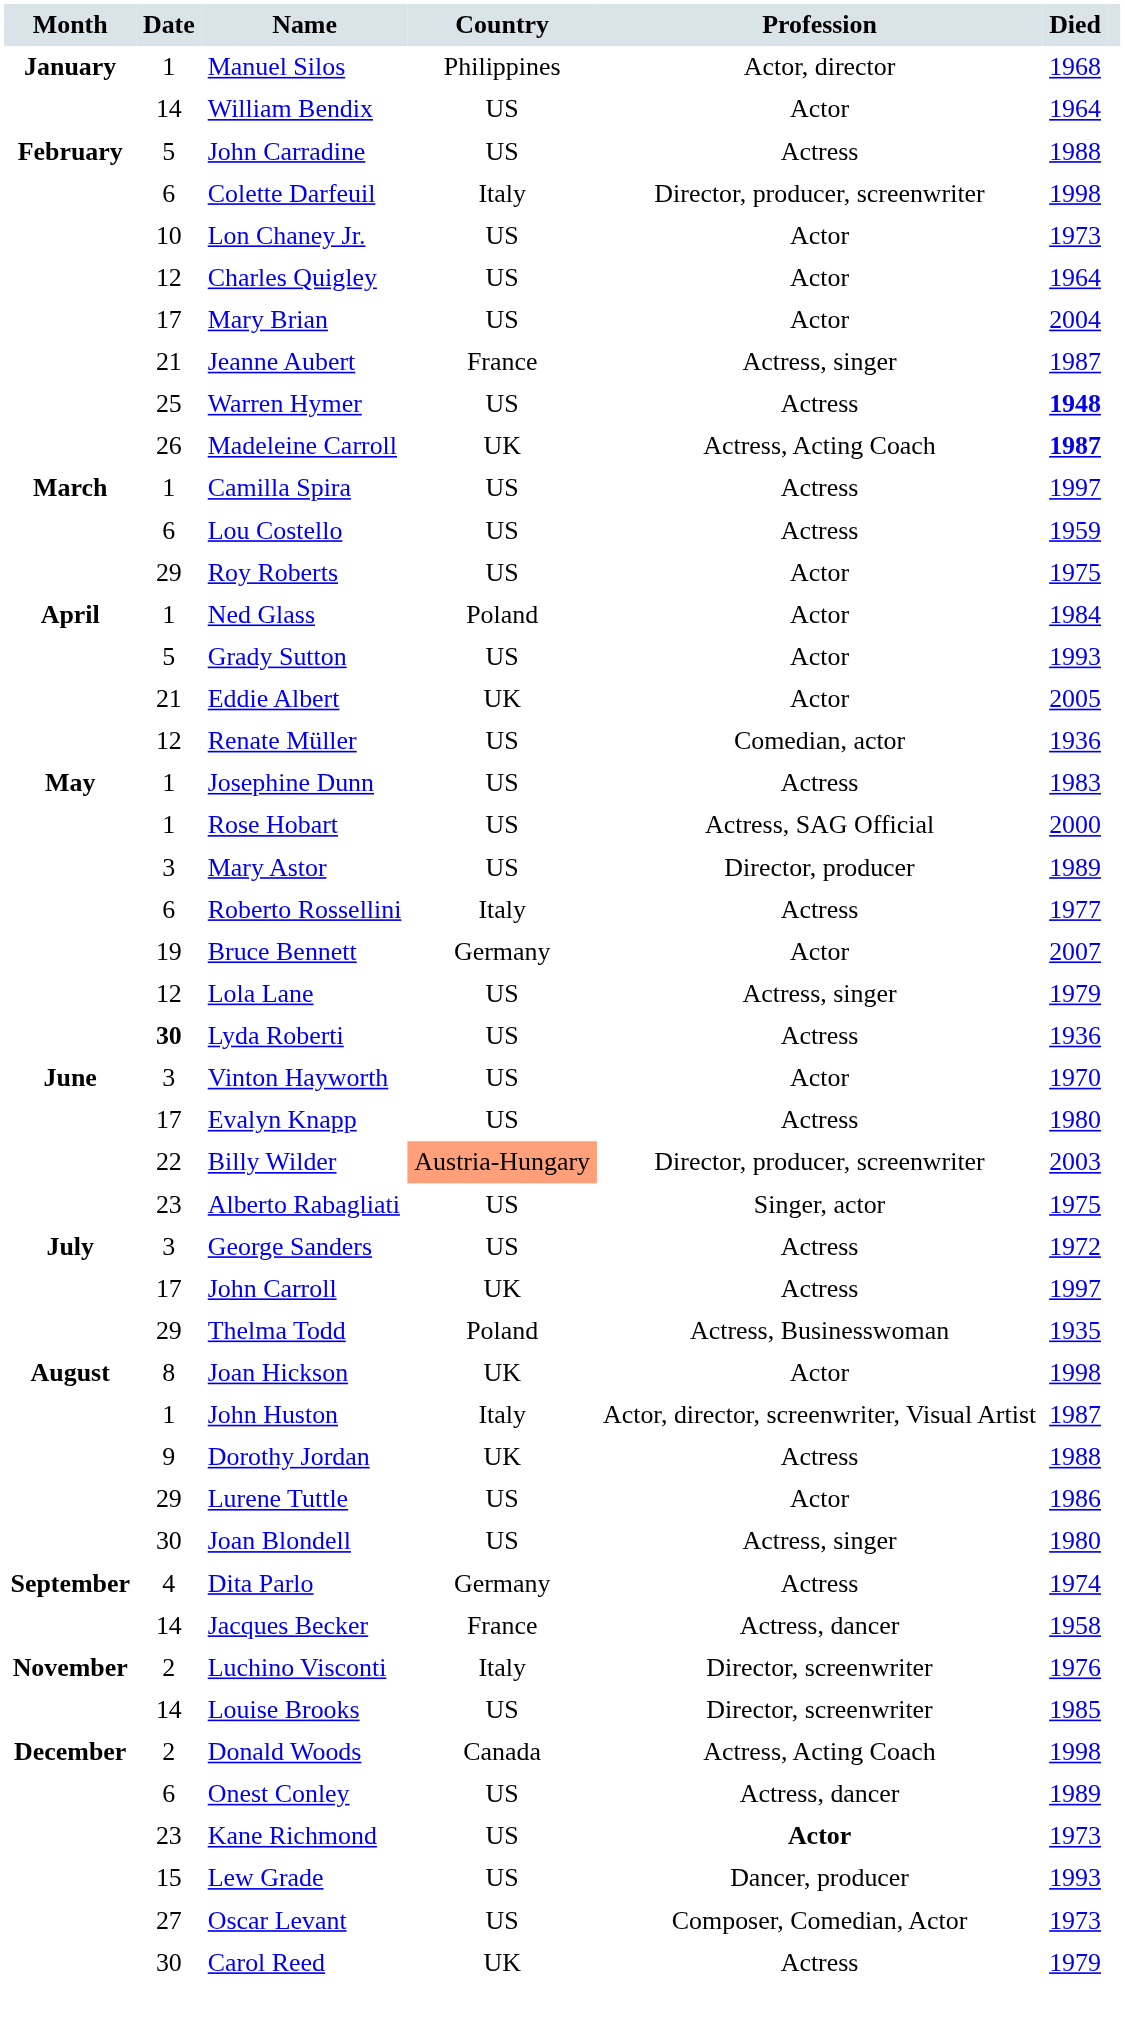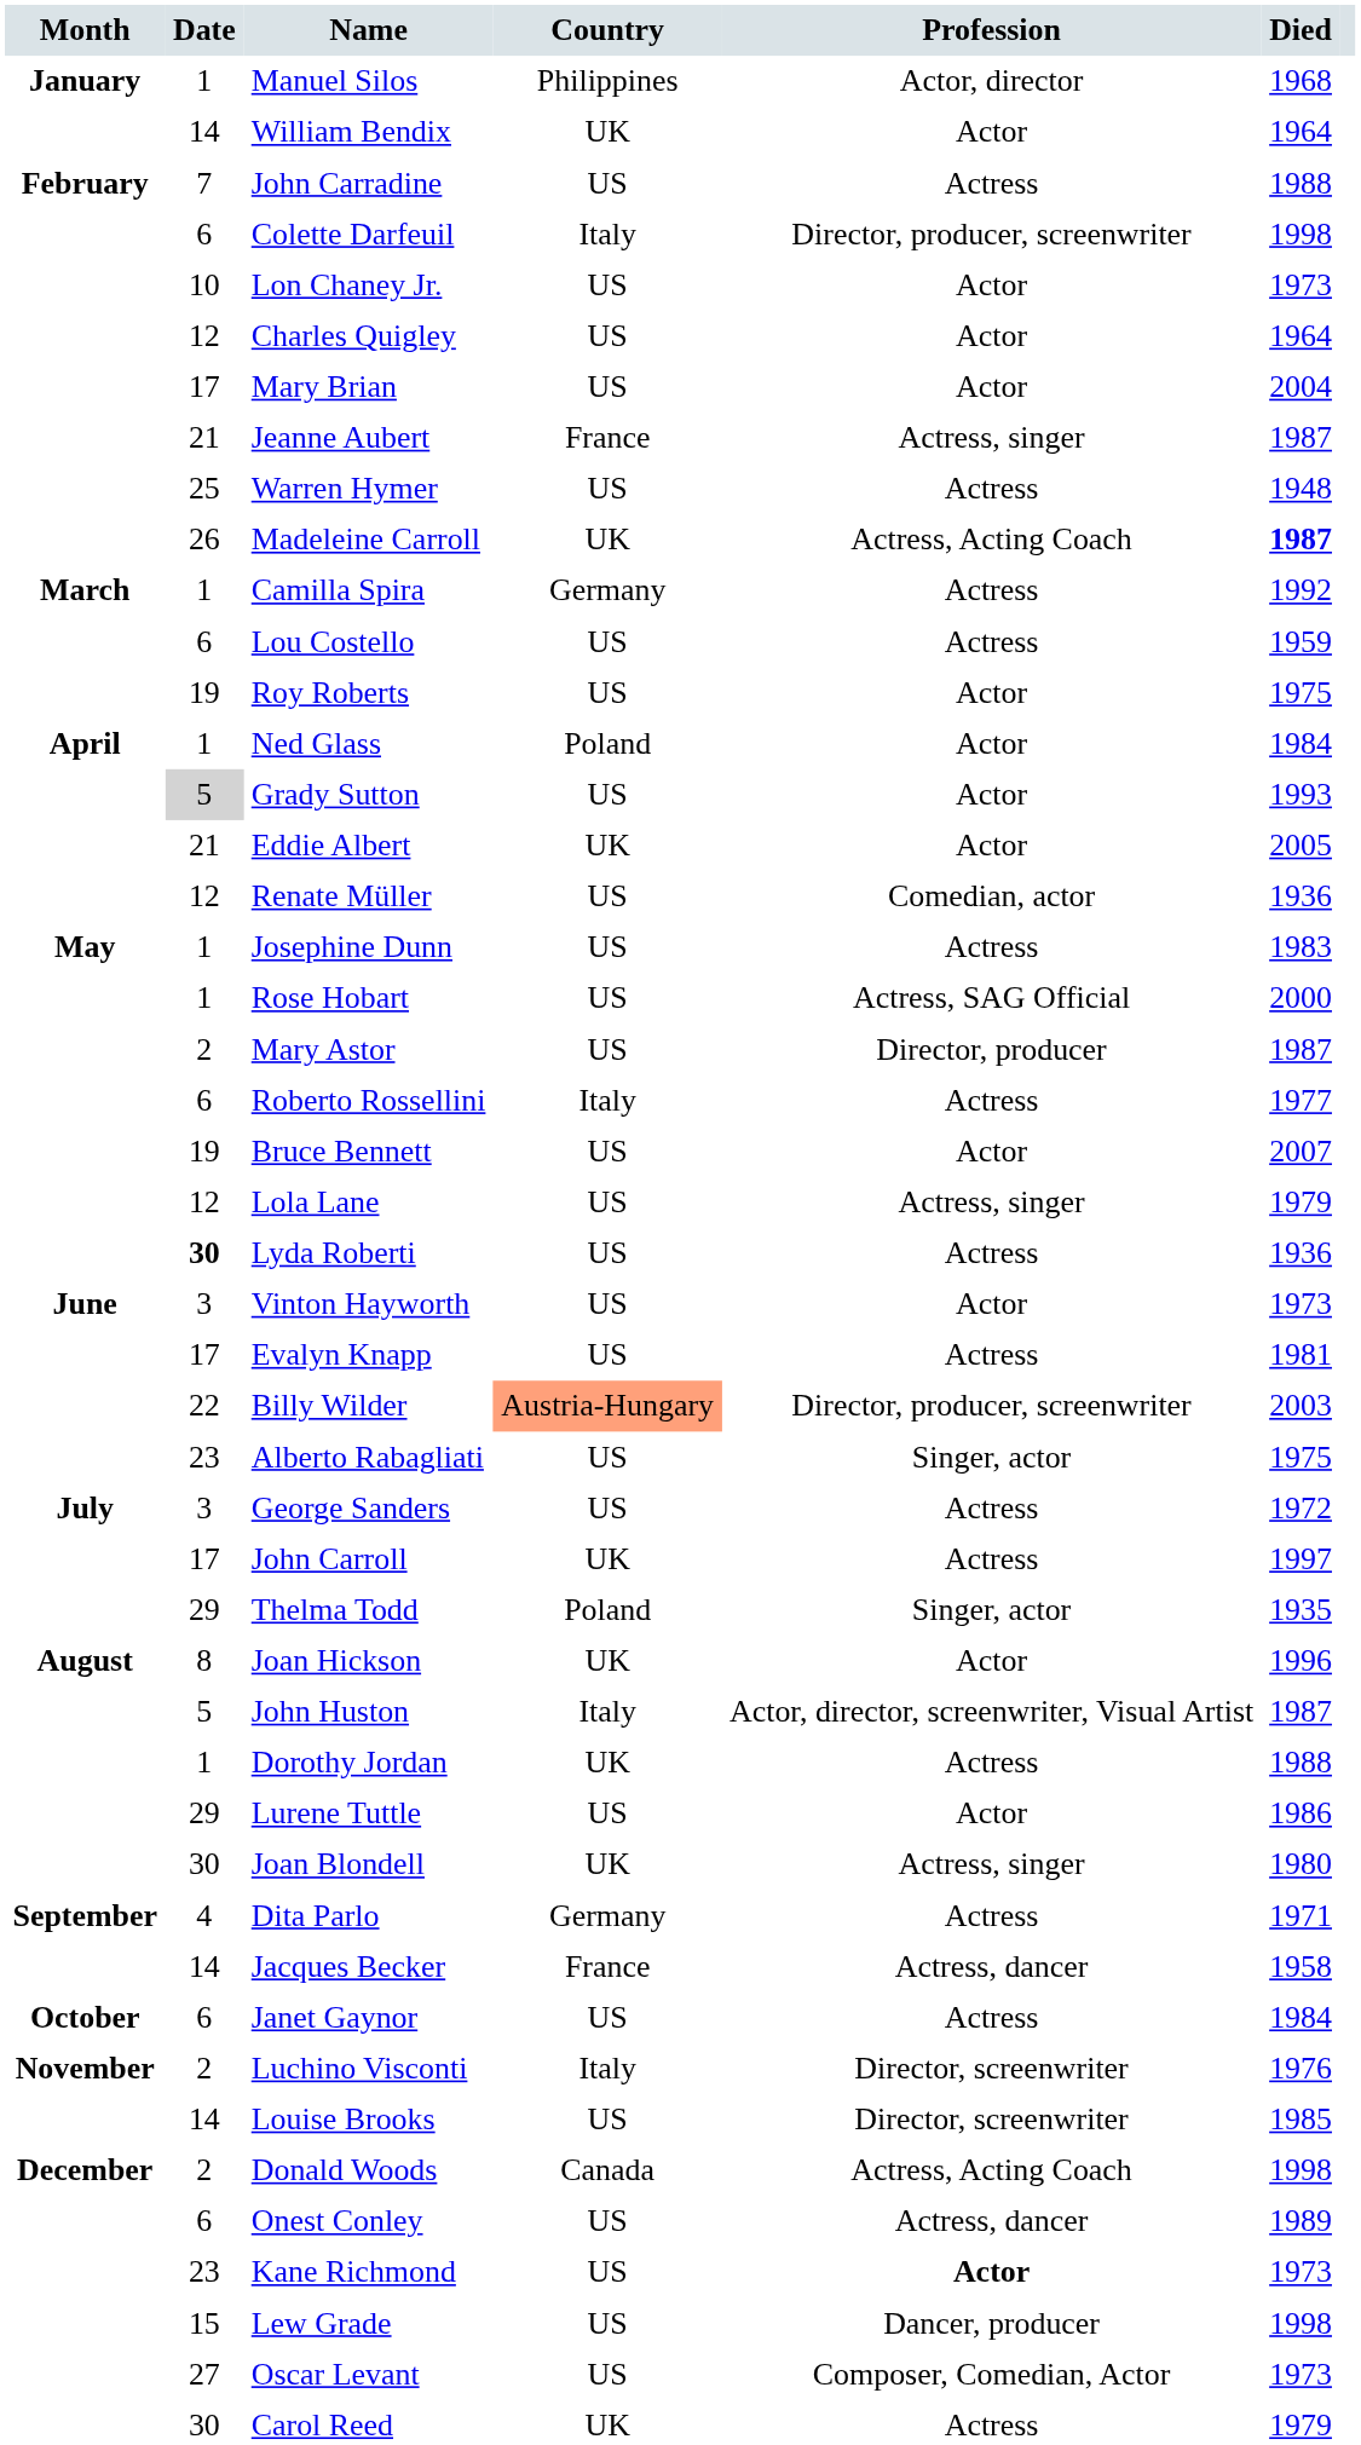 <table cellspacing="0" cellpadding="4" border="0">
 <tr style="background:#dae3e7; text-align:center;">
 <td><strong>Month</strong></td>
 <td><strong>Date</strong></td>
 <td><strong>Name</strong></td>
 <td><strong>Country</strong></td>
 <td><strong>Profession</strong></td>
 <td><strong>Died</strong></td>
 <td></td>
 </tr>
 <tr valign="top">
 <td rowspan=2 style="text-align:center; vertical-align:top;"><strong>January</strong></td>
 <td style="text-align:center;">1</td>
 <td><a href='#'>Manuel Silos</a></td>
 <td style="text-align:center;">Philippines</td>
 <td style="text-align:center;">Actor, director</td>
 <td><a href='#'>1968</a></td>
 <td></td>
 </tr>
 <tr>
 <td style="text-align:center;">14</td>
 <td><a href='#'>William Bendix</a></td>
-<td style="text-align:center;">US</td>
+<td style="text-align:center;">UK</td>
 <td style="text-align:center;">Actor</td>
 <td><a href='#'>1964</a></td>
 <td></td>
 </tr>
 <tr>
 <td rowspan=8 style="text-align:center; vertical-align:top;"><strong>February</strong></td>
-<td style="text-align:center;">5</td>
+<td style="text-align:center;">7</td>
 <td><a href='#'>John Carradine</a></td>
 <td style="text-align:center;">US</td>
 <td style="text-align:center;">Actress</td>
 <td><a href='#'>1988</a></td>
 <td></td>
 </tr>
 <tr>
 <td style="text-align:center;">6</td>
 <td><a href='#'>Colette Darfeuil</a></td>
 <td style="text-align:center;">Italy</td>
 <td style="text-align:center;">Director, producer, screenwriter</td>
 <td><a href='#'>1998</a></td>
 <td></td>
 </tr>
 <tr>
 <td style="text-align:center;">10</td>
 <td><a href='#'>Lon Chaney Jr.</a></td>
 <td style="text-align:center;">US</td>
 <td style="text-align:center;">Actor</td>
 <td><a href='#'>1973</a></td>
 <td></td>
 </tr>
 <tr>
 <td style="text-align:center;">12</td>
 <td><a href='#'>Charles Quigley</a></td>
 <td style="text-align:center;">US</td>
 <td style="text-align:center;">Actor</td>
 <td><a href='#'>1964</a></td>
 <td></td>
 </tr>
 <tr>
 <td style="text-align:center;">17</td>
 <td><a href='#'>Mary Brian</a></td>
 <td style="text-align:center;">US</td>
 <td style="text-align:center;">Actor</td>
 <td><a href='#'>2004</a></td>
 <td></td>
 </tr>
 <tr>
 <td style="text-align:center;">21</td>
 <td><a href='#'>Jeanne Aubert</a></td>
 <td style="text-align:center;">France</td>
 <td style="text-align:center;">Actress, singer</td>
 <td><a href='#'>1987</a></td>
 <td></td>
 </tr>
 <tr>
 <td style="text-align:center;">25</td>
 <td><a href='#'>Warren Hymer</a></td>
 <td style="text-align:center;">US</td>
 <td style="text-align:center;">Actress</td>
-<td><strong><a href='#'>1948</a></strong></td>
+<td><a href='#'>1948</a></td>
 <td></td>
 </tr>
 <tr>
 <td style="text-align:center;">26</td>
 <td><a href='#'>Madeleine Carroll</a></td>
 <td style="text-align:center;">UK</td>
 <td style="text-align:center;">Actress, Acting Coach</td>
 <td><strong><a href='#'>1987</a></strong></td>
 <td></td>
 </tr>
 <tr>
 <td rowspan=3 style="text-align:center; vertical-align:top;"><strong>March</strong></td>
 <td style="text-align:center;">1</td>
 <td><a href='#'>Camilla Spira</a></td>
-<td style="text-align:center;">US</td>
+<td style="text-align:center;">Germany</td>
 <td style="text-align:center;">Actress</td>
-<td><a href='#'>1997</a></td>
+<td><a href='#'>1992</a></td>
 <td></td>
 </tr>
 <tr>
 <td style="text-align:center;">6</td>
 <td><a href='#'>Lou Costello</a></td>
 <td style="text-align:center;">US</td>
 <td style="text-align:center;">Actress</td>
 <td><a href='#'>1959</a></td>
 <td></td>
 </tr>
 <tr>
-<td style="text-align:center;">29</td>
+<td style="text-align:center;">19</td>
 <td><a href='#'>Roy Roberts</a></td>
 <td style="text-align:center;">US</td>
 <td style="text-align:center;">Actor</td>
 <td><a href='#'>1975</a></td>
 <td></td>
 </tr>
 <tr>
 <td rowspan=4 style="text-align:center; vertical-align:top;"><strong>April</strong></td>
 <td style="text-align:center;">1</td>
 <td><a href='#'>Ned Glass</a></td>
 <td style="text-align:center;">Poland</td>
 <td style="text-align:center;">Actor</td>
 <td><a href='#'>1984</a></td>
 <td></td>
 </tr>
 <tr>
-<td style="text-align:center;">5</td>
+<td style="background: lightgrey; text-align:center;">5</td>
 <td><a href='#'>Grady Sutton</a></td>
 <td style="text-align:center;">US</td>
 <td style="text-align:center;">Actor</td>
 <td><a href='#'>1993</a></td>
 <td></td>
 </tr>
 <tr>
 <td style="text-align:center;">21</td>
 <td><a href='#'>Eddie Albert</a></td>
 <td style="text-align:center;">UK</td>
 <td style="text-align:center;">Actor</td>
 <td><a href='#'>2005</a></td>
 <td></td>
 </tr>
 <tr>
 <td style="text-align:center;">12</td>
 <td><a href='#'>Renate Müller</a></td>
 <td style="text-align:center;">US</td>
 <td style="text-align:center;">Comedian, actor</td>
 <td><a href='#'>1936</a></td>
 <td></td>
 </tr>
 <tr>
 <td rowspan=7 style="text-align:center; vertical-align:top;"><strong>May</strong></td>
 <td style="text-align:center;">1</td>
 <td><a href='#'>Josephine Dunn</a></td>
 <td style="text-align:center;">US</td>
 <td style="text-align:center;">Actress</td>
 <td><a href='#'>1983</a></td>
 <td></td>
 </tr>
 <tr>
 <td style="text-align:center;">1</td>
 <td><a href='#'>Rose Hobart</a></td>
 <td style="text-align:center;">US</td>
 <td style="text-align:center;">Actress, SAG Official</td>
 <td><a href='#'>2000</a></td>
 <td></td>
 </tr>
 <tr>
-<td style="text-align:center;">3</td>
+<td style="text-align:center;">2</td>
 <td><a href='#'>Mary Astor</a></td>
 <td style="text-align:center;">US</td>
 <td style="text-align:center;">Director, producer</td>
-<td><a href='#'>1989</a></td>
+<td><a href='#'>1987</a></td>
 <td></td>
 </tr>
 <tr>
 <td style="text-align:center;">6</td>
 <td><a href='#'>Roberto Rossellini</a></td>
 <td style="text-align:center;">Italy</td>
 <td style="text-align:center;">Actress</td>
 <td><a href='#'>1977</a></td>
 <td></td>
 </tr>
 <tr>
 <td style="text-align:center;">19</td>
 <td><a href='#'>Bruce Bennett</a></td>
-<td style="text-align:center;">Germany</td>
+<td style="text-align:center;">US</td>
 <td style="text-align:center;">Actor</td>
 <td><a href='#'>2007</a></td>
 <td></td>
 </tr>
 <tr>
 <td style="text-align:center;">12</td>
 <td><a href='#'>Lola Lane</a></td>
 <td style="text-align:center;">US</td>
 <td style="text-align:center;">Actress, singer</td>
 <td><a href='#'>1979</a></td>
 <td></td>
 </tr>
 <tr>
 <td style="text-align:center;"><strong>30</strong></td>
 <td><a href='#'>Lyda Roberti</a></td>
 <td style="text-align:center;">US</td>
 <td style="text-align:center;">Actress</td>
 <td><a href='#'>1936</a></td>
 <td></td>
 </tr>
 <tr>
 <td rowspan=4 style="text-align:center; vertical-align:top;"><strong>June</strong></td>
 <td style="text-align:center;">3</td>
 <td><a href='#'>Vinton Hayworth</a></td>
 <td style="text-align:center;">US</td>
 <td style="text-align:center;">Actor</td>
-<td><a href='#'>1970</a></td>
+<td><a href='#'>1973</a></td>
 <td></td>
 </tr>
 <tr>
 <td style="text-align:center;">17</td>
 <td><a href='#'>Evalyn Knapp</a></td>
 <td style="text-align:center;">US</td>
 <td style="text-align:center;">Actress</td>
-<td><a href='#'>1980</a></td>
+<td><a href='#'>1981</a></td>
 <td></td>
 </tr>
 <tr>
 <td style="text-align:center;">22</td>
 <td><a href='#'>Billy Wilder</a></td>
 <td style="background: lightsalmon; text-align:center;">Austria-Hungary</td>
 <td style="text-align:center;">Director, producer, screenwriter</td>
 <td><a href='#'>2003</a></td>
 <td></td>
 </tr>
 <tr>
 <td style="text-align:center;">23</td>
 <td><a href='#'>Alberto Rabagliati</a></td>
 <td style="text-align:center;">US</td>
 <td style="text-align:center;">Singer, actor</td>
 <td><a href='#'>1975</a></td>
 <td></td>
 </tr>
 <tr>
 <td rowspan=3 style="text-align:center; vertical-align:top;"><strong>July</strong></td>
 <td style="text-align:center;">3</td>
 <td><a href='#'>George Sanders</a></td>
 <td style="text-align:center;">US</td>
 <td style="text-align:center;">Actress</td>
 <td><a href='#'>1972</a></td>
 <td></td>
 </tr>
 <tr>
 <td style="text-align:center;">17</td>
 <td><a href='#'>John Carroll</a></td>
 <td style="text-align:center;">UK</td>
 <td style="text-align:center;">Actress</td>
 <td><a href='#'>1997</a></td>
 <td></td>
 </tr>
 <tr>
 <td style="text-align:center;">29</td>
 <td><a href='#'>Thelma Todd</a></td>
 <td style="text-align:center;">Poland</td>
-<td style="text-align:center;">Actress, Businesswoman</td>
+<td style="text-align:center;">Singer, actor</td>
 <td><a href='#'>1935</a></td>
 <td></td>
 </tr>
 <tr>
 <td rowspan=5 style="text-align:center; vertical-align:top;"><strong>August</strong></td>
 <td style="text-align:center;">8</td>
 <td><a href='#'>Joan Hickson</a></td>
 <td style="text-align:center;">UK</td>
 <td style="text-align:center;">Actor</td>
-<td><a href='#'>1998</a></td>
+<td><a href='#'>1996</a></td>
 <td></td>
 </tr>
 <tr>
-<td style="text-align:center;">1</td>
+<td style="text-align:center;">5</td>
 <td><a href='#'>John Huston</a></td>
 <td style="text-align:center;">Italy</td>
 <td style="text-align:center;">Actor, director, screenwriter, Visual Artist</td>
 <td><a href='#'>1987</a></td>
 <td></td>
 </tr>
 <tr>
-<td style="text-align:center;">9</td>
+<td style="text-align:center;">1</td>
 <td><a href='#'>Dorothy Jordan</a></td>
 <td style="text-align:center;">UK</td>
 <td style="text-align:center;">Actress</td>
 <td><a href='#'>1988</a></td>
 <td></td>
 </tr>
 <tr>
 <td style="text-align:center;">29</td>
 <td><a href='#'>Lurene Tuttle</a></td>
 <td style="text-align:center;">US</td>
 <td style="text-align:center;">Actor</td>
 <td><a href='#'>1986</a></td>
 <td></td>
 </tr>
 <tr>
 <td style="text-align:center;">30</td>
 <td><a href='#'>Joan Blondell</a></td>
-<td style="text-align:center;">US</td>
+<td style="text-align:center;">UK</td>
 <td style="text-align:center;">Actress, singer</td>
 <td><a href='#'>1980</a></td>
 <td></td>
 </tr>
 <tr>
 <td rowspan=2 style="text-align:center; vertical-align:top;"><strong>September</strong></td>
 <td style="text-align:center;">4</td>
 <td><a href='#'>Dita Parlo</a></td>
 <td style="text-align:center;">Germany</td>
 <td style="text-align:center;">Actress</td>
-<td><a href='#'>1974</a></td>
+<td><a href='#'>1971</a></td>
 <td></td>
 </tr>
 <tr>
 <td style="text-align:center;">14</td>
 <td><a href='#'>Jacques Becker</a></td>
 <td style="text-align:center;">France</td>
 <td style="text-align:center;">Actress, dancer</td>
 <td><a href='#'>1958</a></td>
+<td></td>
+</tr>
+<tr>
+<td rowspan=1 style="text-align:center; vertical-align:top;"><strong>October</strong></td>
+<td style="text-align:center;">6</td>
+<td><a href='#'>Janet Gaynor</a></td>
+<td style="text-align:center;">US</td>
+<td style="text-align:center;">Actress</td>
+<td><a href='#'>1984</a></td>
 <td></td>
 </tr>
 <tr>
 <td rowspan=2 style="text-align:center; vertical-align:top;"><strong>November</strong></td>
 <td style="text-align:center;">2</td>
 <td><a href='#'>Luchino Visconti</a></td>
 <td style="text-align:center;">Italy</td>
 <td style="text-align:center;">Director, screenwriter</td>
 <td><a href='#'>1976</a></td>
 <td></td>
 </tr>
 <tr>
 <td style="text-align:center;">14</td>
 <td><a href='#'>Louise Brooks</a></td>
 <td style="text-align:center;">US</td>
 <td style="text-align:center;">Director, screenwriter</td>
 <td><a href='#'>1985</a></td>
 <td></td>
 </tr>
 <tr>
 <td rowspan=6 style="text-align:center; vertical-align:top;"><strong>December</strong></td>
 <td style="text-align:center;">2</td>
 <td><a href='#'>Donald Woods</a></td>
 <td style="text-align:center;">Canada</td>
 <td style="text-align:center;">Actress, Acting Coach</td>
 <td><a href='#'>1998</a></td>
 <td></td>
 </tr>
 <tr>
 <td style="text-align:center;">6</td>
 <td><a href='#'>Onest Conley</a></td>
 <td style="text-align:center;">US</td>
 <td style="text-align:center;">Actress, dancer</td>
 <td><a href='#'>1989</a></td>
 <td></td>
 </tr>
 <tr>
 <td style="text-align:center;">23</td>
 <td><a href='#'>Kane Richmond</a></td>
 <td style="text-align:center;">US</td>
 <td style="text-align:center;"><strong>Actor</strong></td>
 <td><a href='#'>1973</a></td>
 <td></td>
 </tr>
 <tr>
 <td style="text-align:center;">15</td>
 <td><a href='#'>Lew Grade</a></td>
 <td style="text-align:center;">US</td>
 <td style="text-align:center;">Dancer, producer</td>
-<td><a href='#'>1993</a></td>
+<td><a href='#'>1998</a></td>
 <td></td>
 </tr>
 <tr>
 <td style="text-align:center;">27</td>
 <td><a href='#'>Oscar Levant</a></td>
 <td style="text-align:center;">US</td>
 <td style="text-align:center;">Composer, Comedian, Actor</td>
 <td><a href='#'>1973</a></td>
 <td></td>
 </tr>
 <tr>
 <td style="text-align:center;">30</td>
 <td><a href='#'>Carol Reed</a></td>
 <td style="text-align:center;">UK</td>
 <td style="text-align:center;">Actress</td>
 <td><a href='#'>1979</a></td>
 <td></td>
 </tr>
 <tr>
 </tr>
 </table>
